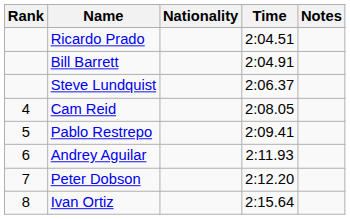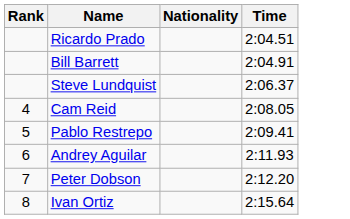 <table class="wikitable sortable" style="text-align:center">
 <tr>
 <th>Rank</th>
 <th>Name</th>
 <th>Nationality</th>
 <th>Time</th>
-<th>Notes</th>
 </tr>
 <tr>
 <td></td>
 <td align=left><a href='#'>Ricardo Prado</a></td>
 <td align=left></td>
 <td>2:04.51</td>
-<td></td>
 </tr>
 <tr>
 <td></td>
 <td align=left><a href='#'>Bill Barrett</a></td>
 <td align=left></td>
 <td>2:04.91</td>
-<td></td>
 </tr>
 <tr>
 <td></td>
 <td align=left><a href='#'>Steve Lundquist</a></td>
 <td align=left></td>
 <td>2:06.37</td>
-<td></td>
 </tr>
 <tr>
 <td>4</td>
 <td align=left><a href='#'>Cam Reid</a></td>
 <td align=left></td>
 <td>2:08.05</td>
-<td></td>
 </tr>
 <tr>
 <td>5</td>
 <td align=left><a href='#'>Pablo Restrepo</a></td>
 <td align=left></td>
 <td>2:09.41</td>
-<td></td>
 </tr>
 <tr>
 <td>6</td>
 <td align=left><a href='#'>Andrey Aguilar</a></td>
 <td align=left></td>
 <td>2:11.93</td>
-<td></td>
 </tr>
 <tr>
 <td>7</td>
 <td align=left><a href='#'>Peter Dobson</a></td>
 <td align=left></td>
 <td>2:12.20</td>
-<td></td>
 </tr>
 <tr>
 <td>8</td>
 <td align=left><a href='#'>Ivan Ortiz</a></td>
 <td align=left></td>
 <td>2:15.64</td>
-<td></td>
 </tr>
 </table>
